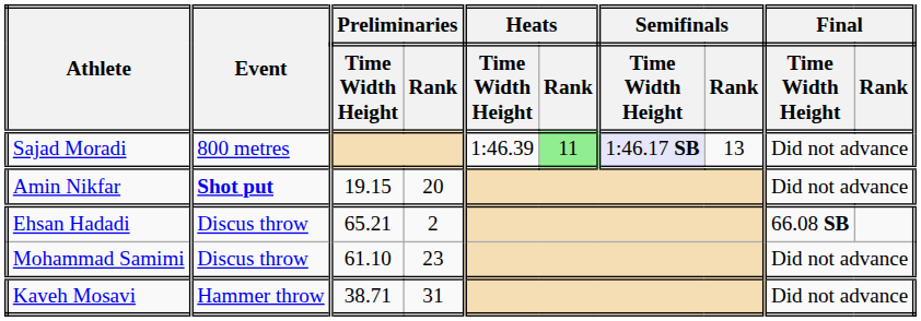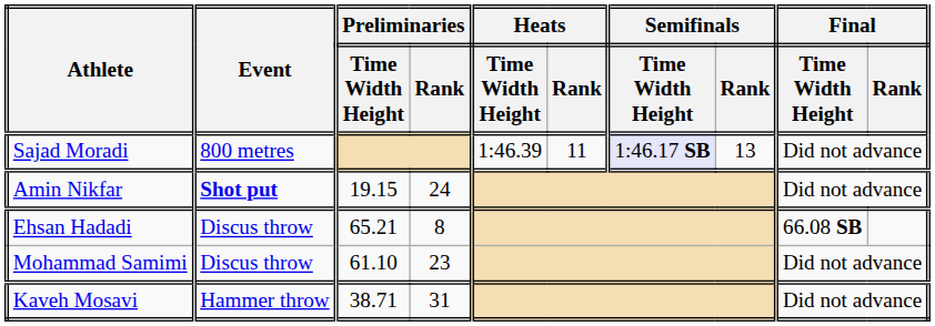 <table class=wikitable style="font-size:90%; border: double;">
 <tr>
 <th rowspan="2" style="border-right:double">Athlete</th>
 <th rowspan="2" style="border-right:double">Event</th>
 <th colspan="2" style="border-right:double; border-bottom:double;">Preliminaries</th>
 <th colspan="2" style="border-right:double; border-bottom:double;">Heats</th>
 <th colspan="2" style="border-right:double; border-bottom:double;">Semifinals</th>
 <th colspan="2" style="border-right:double; border-bottom:double;">Final</th>
 </tr>
 <tr>
 <th>Time<br>Width<br>Height</th>
 <th style="border-right:double">Rank</th>
 <th>Time<br>Width<br>Height</th>
 <th style="border-right:double">Rank</th>
 <th>Time<br>Width<br>Height</th>
 <th style="border-right:double">Rank</th>
 <th>Time<br>Width<br>Height</th>
 <th style="border-right:double">Rank</th>
 </tr>
 <tr style="border-top: double;">
 <td style="border-right:double"><a href='#'>Sajad Moradi</a></td>
 <td style="border-right:double"><a href='#'>800 metres</a></td>
 <td style="border-right:double" colspan= 2 bgcolor="wheat"></td>
 <td align=center>1:46.39</td>
-<td align=center style="background: lightgreen; border-right:double">11</td>
+<td align=center style="border-right:double">11</td>
 <td align=center style="background: lavender;">1:46.17 <strong>SB</strong></td>
 <td align=center style="border-right:double">13</td>
 <td colspan="2" align=center>Did not advance</td>
 </tr>
 <tr style="border-top: double;">
 <td style="border-right:double"><a href='#'>Amin Nikfar</a></td>
 <td style="border-right:double"><strong><a href='#'>Shot put</a></strong></td>
 <td align=center>19.15</td>
-<td align=center style="border-right:double">20</td>
+<td align=center style="border-right:double">24</td>
 <td style="border-right:double" colspan= 4 bgcolor="wheat"></td>
 <td colspan="2" align=center>Did not advance</td>
 </tr>
 <tr style="border-top: double;">
 <td style="border-right:double"><a href='#'>Ehsan Hadadi</a></td>
 <td style="border-right:double"><a href='#'>Discus throw</a></td>
 <td align=center>65.21</td>
-<td align=center style="border-right:double">2</td>
+<td align=center style="border-right:double">8</td>
 <td style="border-right:double" colspan= 4 bgcolor="wheat"></td>
 <td align=center>66.08 <strong>SB</strong></td>
 <td align=center></td>
 </tr>
 <tr>
 <td style="border-right:double"><a href='#'>Mohammad Samimi</a></td>
 <td style="border-right:double"><a href='#'>Discus throw</a></td>
 <td align=center>61.10</td>
 <td align=center style="border-right:double">23</td>
 <td style="border-right:double" colspan= 4 bgcolor="wheat"></td>
 <td colspan="2" align=center>Did not advance</td>
 </tr>
 <tr style="border-top: double;">
 <td style="border-right:double"><a href='#'>Kaveh Mosavi</a></td>
 <td style="border-right:double"><a href='#'>Hammer throw</a></td>
 <td align=center>38.71</td>
 <td align=center style="border-right:double">31</td>
 <td style="border-right:double" colspan= 4 bgcolor="wheat"></td>
 <td colspan="2" align=center>Did not advance</td>
 </tr>
 </table>
